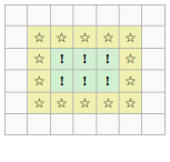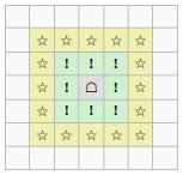 <table border="1" class="wikitable">
 <tr align=center>
 <td width="20"> </td>
 <td width="20"> </td>
 <td width="20"> </td>
 <td width="20"> </td>
 <td width="20"> </td>
 <td width="20"> </td>
 <td width="20"> </td>
 </tr>
 <tr align=center>
 <td> </td>
 <td style="background:#f0f0b0;">☆</td>
 <td style="background:#f0f0b0;">☆</td>
 <td style="background:#f0f0b0;">☆</td>
 <td style="background:#f0f0b0;">☆</td>
 <td style="background:#f0f0b0;">☆</td>
 <td> </td>
 </tr>
 <tr align=center>
 <td> </td>
 <td style="background:#f0f0b0;">☆</td>
 <td style="background:#d0f0d0;"><strong>!</strong></td>
 <td style="background:#d0f0d0;"><strong>!</strong></td>
 <td style="background:#d0f0d0;"><strong>!</strong></td>
 <td style="background:#f0f0b0;">☆</td>
 <td> </td>
 </tr>
 <tr align=center>
 <td> </td>
 <td style="background:#f0f0b0;">☆</td>
 <td style="background:#d0f0d0;"><strong>!</strong></td>
+<td style="background:#e0e0e0;">☖</td>
+<td style="background:#d0f0d0;"><strong>!</strong></td>
+<td style="background:#f0f0b0;">☆</td>
+<td> </td>
+</tr>
+<tr align=center>
+<td> </td>
+<td style="background:#f0f0b0;">☆</td>
+<td style="background:#d0f0d0;"><strong>!</strong></td>
 <td style="background:#d0f0d0;"><strong>!</strong></td>
 <td style="background:#d0f0d0;"><strong>!</strong></td>
 <td style="background:#f0f0b0;">☆</td>
 <td> </td>
 </tr>
 <tr align=center>
 <td> </td>
 <td style="background:#f0f0b0;">☆</td>
 <td style="background:#f0f0b0;">☆</td>
 <td style="background:#f0f0b0;">☆</td>
 <td style="background:#f0f0b0;">☆</td>
 <td style="background:#f0f0b0;">☆</td>
 <td> </td>
 </tr>
 <tr align=center>
 <td> </td>
 <td> </td>
 <td> </td>
 <td> </td>
 <td> </td>
 <td> </td>
 <td> </td>
 </tr>
 </table>
